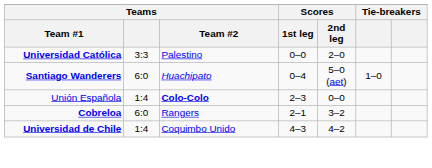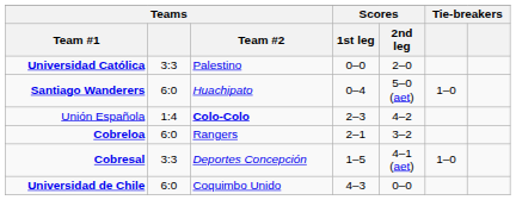 <table class="wikitable" style="text-align: center;">
 <tr>
 </tr>
 <tr>
 <th colspan=3>Teams</th>
 <th colspan=2>Scores</th>
 <th colspan=2>Tie-breakers</th>
 </tr>
 <tr>
 <th width="185">Team #1</th>
 <th width="50"></th>
 <th width="185">Team #2</th>
 <th width="55">1st leg</th>
 <th width="55">2nd leg</th>
 <th width="50"></th>
 <th width="50"></th>
 </tr>
 <tr>
 <td align=right><strong><a href='#'>Universidad Católica</a></strong></td>
 <td>3:3</td>
 <td align=left><a href='#'>Palestino</a></td>
 <td>0–0</td>
 <td>2–0</td>
 <td></td>
 <td></td>
 </tr>
 <tr>
 <td align=right><strong><a href='#'>Santiago Wanderers</a></strong></td>
 <td>6:0</td>
 <td align=left><em><a href='#'>Huachipato</a></em></td>
 <td>0–4</td>
 <td>5–0 (<a href='#'>aet</a>)</td>
 <td>1–0</td>
 <td></td>
 </tr>
 <tr>
 <td align=right><a href='#'>Unión Española</a></td>
 <td>1:4</td>
 <td align=left><strong><a href='#'>Colo-Colo</a></strong></td>
 <td>2–3</td>
-<td>0–0</td>
+<td>4–2</td>
 <td></td>
 <td></td>
 </tr>
 <tr>
 <td align=right><strong><a href='#'>Cobreloa</a></strong></td>
 <td>6:0</td>
 <td align=left><a href='#'>Rangers</a></td>
 <td>2–1</td>
 <td>3–2</td>
 <td></td>
 <td></td>
 </tr>
 <tr>
+<td align=right><strong><a href='#'>Cobresal</a></strong></td>
+<td>3:3</td>
+<td align=left><em><a href='#'>Deportes Concepción</a></em></td>
+<td>1–5</td>
+<td>4–1 (<a href='#'>aet</a>)</td>
+<td>1–0</td>
+<td></td>
+</tr>
+<tr>
 <td align=right><strong><a href='#'>Universidad de Chile</a></strong></td>
-<td>1:4</td>
+<td>6:0</td>
 <td align=left><a href='#'>Coquimbo Unido</a></td>
 <td>4–3</td>
-<td>4–2</td>
+<td>0–0</td>
 <td></td>
 <td></td>
 </tr>
 </table>
